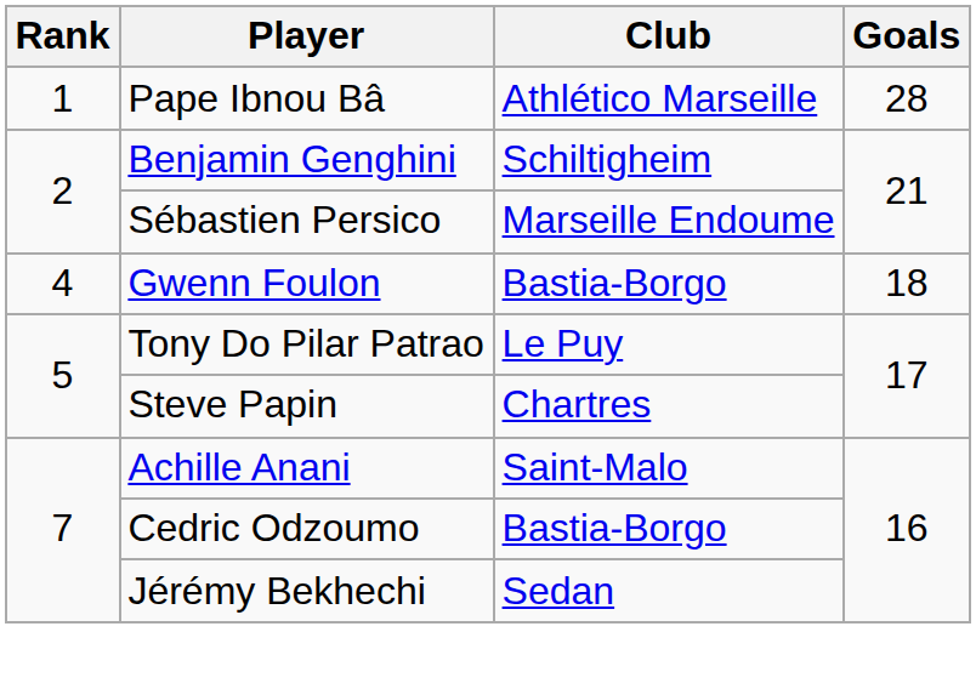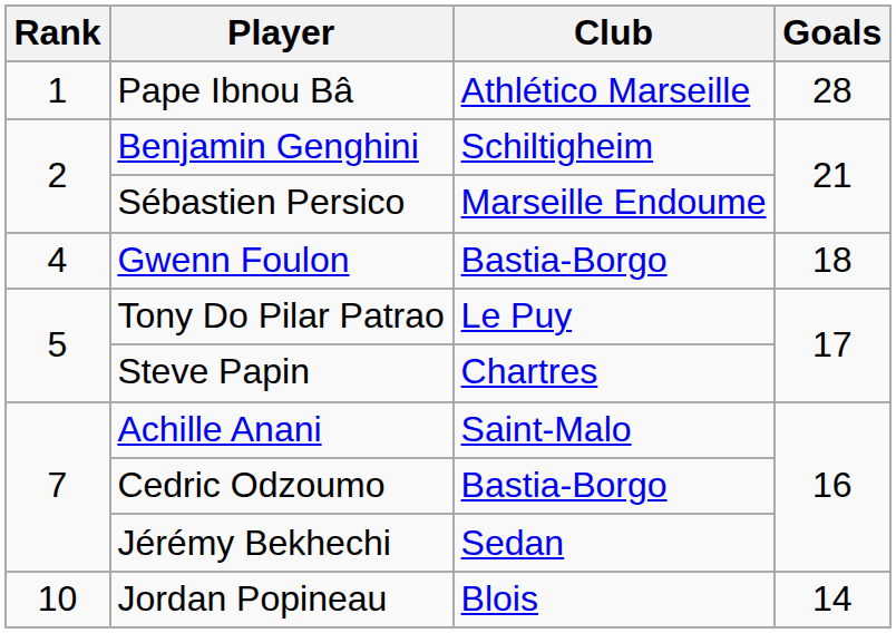 <table class="wikitable" style="text-align:center">
 <tr>
 <th>Rank</th>
 <th>Player</th>
 <th>Club</th>
 <th>Goals</th>
 </tr>
 <tr>
 <td>1</td>
 <td align=left> Pape Ibnou Bâ</td>
 <td align=left><a href='#'>Athlético Marseille</a></td>
 <td>28</td>
 </tr>
 <tr>
 <td rowspan=2>2</td>
 <td align=left> <a href='#'>Benjamin Genghini</a></td>
 <td align=left><a href='#'>Schiltigheim</a></td>
 <td rowspan=2>21</td>
 </tr>
 <tr>
 <td align=left> Sébastien Persico</td>
 <td align=left><a href='#'>Marseille Endoume</a></td>
 </tr>
 <tr>
 <td>4</td>
 <td align=left> <a href='#'>Gwenn Foulon</a></td>
 <td align=left><a href='#'>Bastia-Borgo</a></td>
 <td>18</td>
 </tr>
 <tr>
 <td rowspan=2>5</td>
 <td align=left> Tony Do Pilar Patrao</td>
 <td align=left><a href='#'>Le Puy</a></td>
 <td rowspan=2>17</td>
 </tr>
 <tr>
 <td align=left> Steve Papin</td>
 <td align=left><a href='#'>Chartres</a></td>
 </tr>
 <tr>
 <td rowspan=3>7</td>
 <td align=left> <a href='#'>Achille Anani</a></td>
 <td align=left><a href='#'>Saint-Malo</a></td>
 <td rowspan=3>16</td>
 </tr>
 <tr>
 <td align=left> Cedric Odzoumo</td>
 <td align=left><a href='#'>Bastia-Borgo</a></td>
 </tr>
 <tr>
 <td align=left> Jérémy Bekhechi</td>
 <td align=left><a href='#'>Sedan</a></td>
 </tr>
+<tr>
+<td>10</td>
+<td align=left> Jordan Popineau</td>
+<td align=left><a href='#'>Blois</a></td>
+<td>14</td>
+</tr>
 </table>
